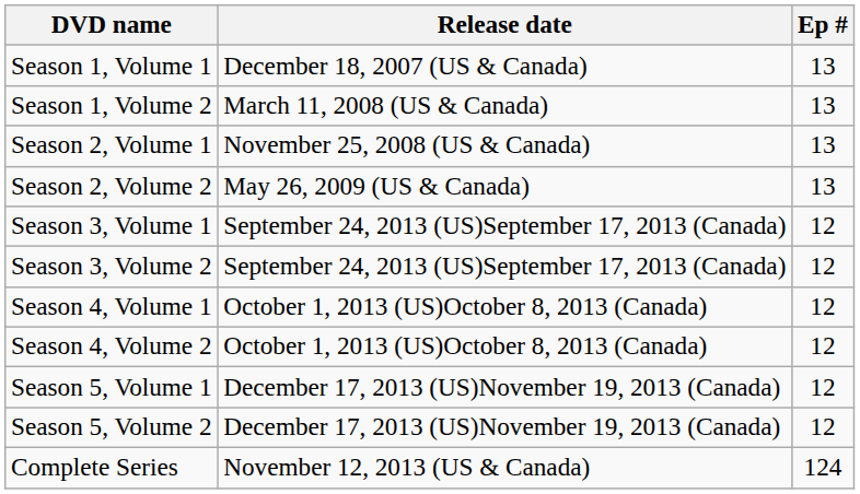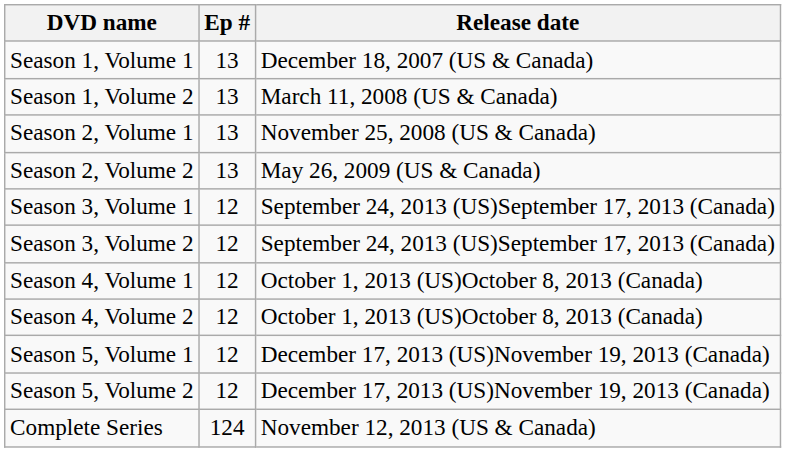 <table class="wikitable">
 <tr>
 <th>DVD name</th>
+<th>Ep #</th>
 <th>Release date</th>
-<th>Ep #</th>
 </tr>
 <tr>
 <td>Season 1, Volume 1</td>
+<td align="center">13</td>
 <td>December 18, 2007 (US & Canada)</td>
-<td align="center">13</td>
 </tr>
 <tr>
 <td>Season 1, Volume 2</td>
+<td align="center">13</td>
 <td>March 11, 2008 (US & Canada)</td>
-<td align="center">13</td>
 </tr>
 <tr>
 <td>Season 2, Volume 1</td>
+<td align="center">13</td>
 <td>November 25, 2008 (US & Canada)</td>
-<td align="center">13</td>
 </tr>
 <tr>
 <td>Season 2, Volume 2</td>
+<td align="center">13</td>
 <td>May 26, 2009 (US & Canada)</td>
-<td align="center">13</td>
 </tr>
 <tr>
 <td>Season 3, Volume 1</td>
+<td align="center">12</td>
 <td>September 24, 2013 (US)September 17, 2013 (Canada)</td>
-<td align="center">12</td>
 </tr>
 <tr>
 <td>Season 3, Volume 2</td>
+<td align="center">12</td>
 <td>September 24, 2013 (US)September 17, 2013 (Canada)</td>
-<td align="center">12</td>
 </tr>
 <tr>
 <td>Season 4, Volume 1</td>
+<td align="center">12</td>
 <td>October 1, 2013 (US)October 8, 2013 (Canada)</td>
-<td align="center">12</td>
 </tr>
 <tr>
 <td>Season 4, Volume 2</td>
+<td align="center">12</td>
 <td>October 1, 2013 (US)October 8, 2013 (Canada)</td>
-<td align="center">12</td>
 </tr>
 <tr>
 <td>Season 5, Volume 1</td>
+<td align="center">12</td>
 <td>December 17, 2013 (US)November 19, 2013 (Canada)</td>
-<td align="center">12</td>
 </tr>
 <tr>
 <td>Season 5, Volume 2</td>
+<td align="center">12</td>
 <td>December 17, 2013 (US)November 19, 2013 (Canada)</td>
-<td align="center">12</td>
 </tr>
 <tr>
 <td>Complete Series</td>
+<td align="center">124</td>
 <td>November 12, 2013 (US & Canada)</td>
-<td align="center">124</td>
 </tr>
 </table>
